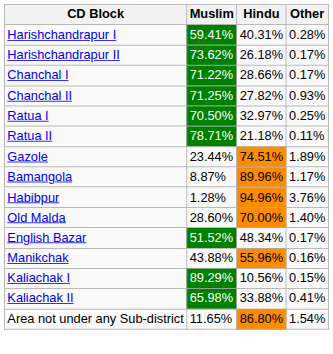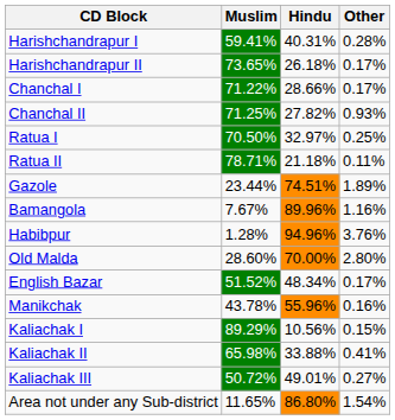 <table class="wikitable">
 <tr>
 <th>CD Block</th>
 <th>Muslim</th>
 <th>Hindu</th>
 <th>Other</th>
 </tr>
 <tr>
 <td><a href='#'>Harishchandrapur I</a></td>
 <td style="background:green;color:white">59.41%</td>
 <td>40.31%</td>
 <td>0.28%</td>
 </tr>
 <tr>
 <td><a href='#'>Harishchandrapur II</a></td>
-<td style="background:green;color:white">73.62%</td>
+<td style="background:green;color:white">73.65%</td>
 <td>26.18%</td>
 <td>0.17%</td>
 </tr>
 <tr>
 <td><a href='#'>Chanchal I</a></td>
 <td style="background:green;color:white">71.22%</td>
 <td>28.66%</td>
 <td>0.17%</td>
 </tr>
 <tr>
 <td><a href='#'>Chanchal II</a></td>
 <td style="background:green;color:white">71.25%</td>
 <td>27.82%</td>
 <td>0.93%</td>
 </tr>
 <tr>
 <td><a href='#'>Ratua I</a></td>
 <td style="background:green;color:white">70.50%</td>
 <td>32.97%</td>
 <td>0.25%</td>
 </tr>
 <tr>
 <td><a href='#'>Ratua II</a></td>
 <td style="background:green;color:white">78.71%</td>
 <td>21.18%</td>
 <td>0.11%</td>
 </tr>
 <tr>
 <td><a href='#'>Gazole</a></td>
 <td>23.44%</td>
 <td style="background:darkorange">74.51%</td>
 <td>1.89%</td>
 </tr>
 <tr>
 <td><a href='#'>Bamangola</a></td>
-<td>8.87%</td>
+<td>7.67%</td>
 <td style="background:darkorange">89.96%</td>
-<td>1.17%</td>
+<td>1.16%</td>
 </tr>
 <tr>
 <td><a href='#'>Habibpur</a></td>
 <td>1.28%</td>
 <td style="background:darkorange">94.96%</td>
 <td>3.76%</td>
 </tr>
 <tr>
 <td><a href='#'>Old Malda</a></td>
 <td>28.60%</td>
 <td style="background:darkorange">70.00%</td>
-<td>1.40%</td>
+<td>2.80%</td>
 </tr>
 <tr>
 <td><a href='#'>English Bazar</a></td>
 <td style="background:green;color:white">51.52%</td>
 <td>48.34%</td>
 <td>0.17%</td>
 </tr>
 <tr>
 <td><a href='#'>Manikchak</a></td>
-<td>43.88%</td>
+<td>43.78%</td>
 <td style="background:darkorange">55.96%</td>
 <td>0.16%</td>
 </tr>
 <tr>
 <td><a href='#'>Kaliachak I</a></td>
 <td style="background:green;color:white">89.29%</td>
 <td>10.56%</td>
 <td>0.15%</td>
 </tr>
 <tr>
 <td><a href='#'>Kaliachak II</a></td>
 <td style="background:green;color:white">65.98%</td>
 <td>33.88%</td>
 <td>0.41%</td>
 </tr>
 <tr>
+<td><a href='#'>Kaliachak III</a></td>
+<td style="background:green;color:white">50.72%</td>
+<td>49.01%</td>
+<td>0.27%</td>
+</tr>
+<tr>
 <td>Area not under any Sub-district</td>
 <td>11.65%</td>
 <td style="background:darkorange">86.80%</td>
 <td>1.54%</td>
 </tr>
 </table>
